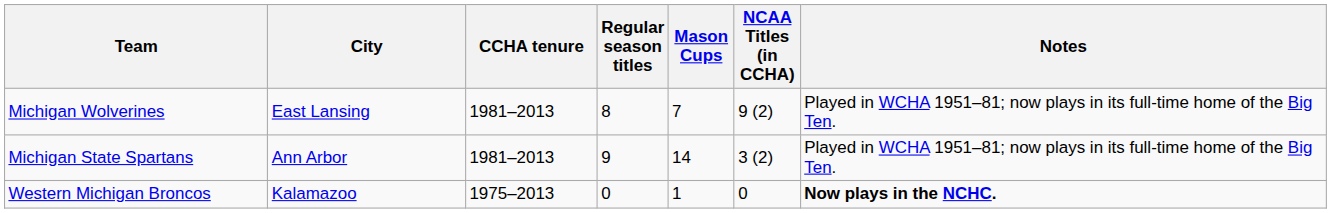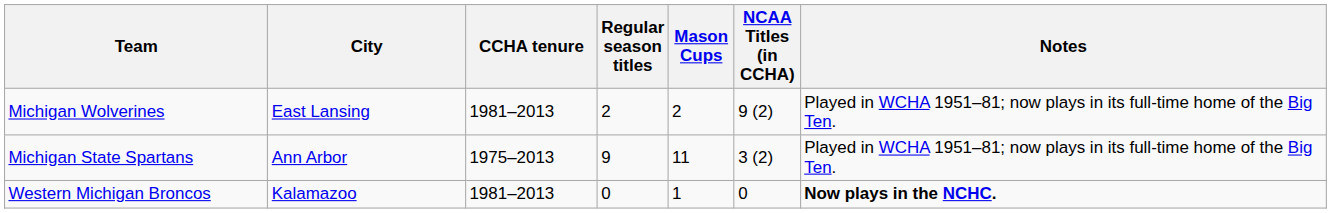 <table class="wikitable">
 <tr>
 <th bgcolor="#DDDDFF" width="20%">Team</th>
 <th bgcolor="#DDDDFF" width="15%">City</th>
 <th bgcolor="#DDDDFF" width="10%">CCHA tenure</th>
 <th bgcolor="#DDDDFF" width="5%">Regular season titles</th>
 <th bgcolor="#DDDDFF" width="5%"><a href='#'>Mason Cups</a></th>
 <th bgcolor="#DDDDFF" width="5%"><a href='#'>NCAA</a> Titles (in CCHA)</th>
 <th bgcolor="#DDDDFF" width="40%">Notes</th>
 </tr>
 <tr>
 <td><a href='#'>Michigan Wolverines</a></td>
 <td><a href='#'>East Lansing</a></td>
 <td>1981–2013</td>
-<td>8</td>
-<td>7</td>
+<td>2</td>
+<td>2</td>
 <td>9 (2)</td>
 <td>Played in <a href='#'>WCHA</a> 1951–81; now plays in its full-time home of the <a href='#'>Big Ten</a>.</td>
 </tr>
 <tr>
 <td><a href='#'>Michigan State Spartans</a></td>
 <td><a href='#'>Ann Arbor</a></td>
-<td>1981–2013</td>
+<td>1975–2013</td>
 <td>9</td>
-<td>14</td>
+<td>11</td>
 <td>3 (2)</td>
 <td>Played in <a href='#'>WCHA</a> 1951–81; now plays in its full-time home of the <a href='#'>Big Ten</a>.</td>
 </tr>
 <tr>
 <td><a href='#'>Western Michigan Broncos</a></td>
 <td><a href='#'>Kalamazoo</a></td>
-<td>1975–2013</td>
+<td>1981–2013</td>
 <td>0</td>
 <td>1</td>
 <td>0</td>
 <td><strong>Now plays in the <a href='#'>NCHC</a>.</strong></td>
 </tr>
 </table>
